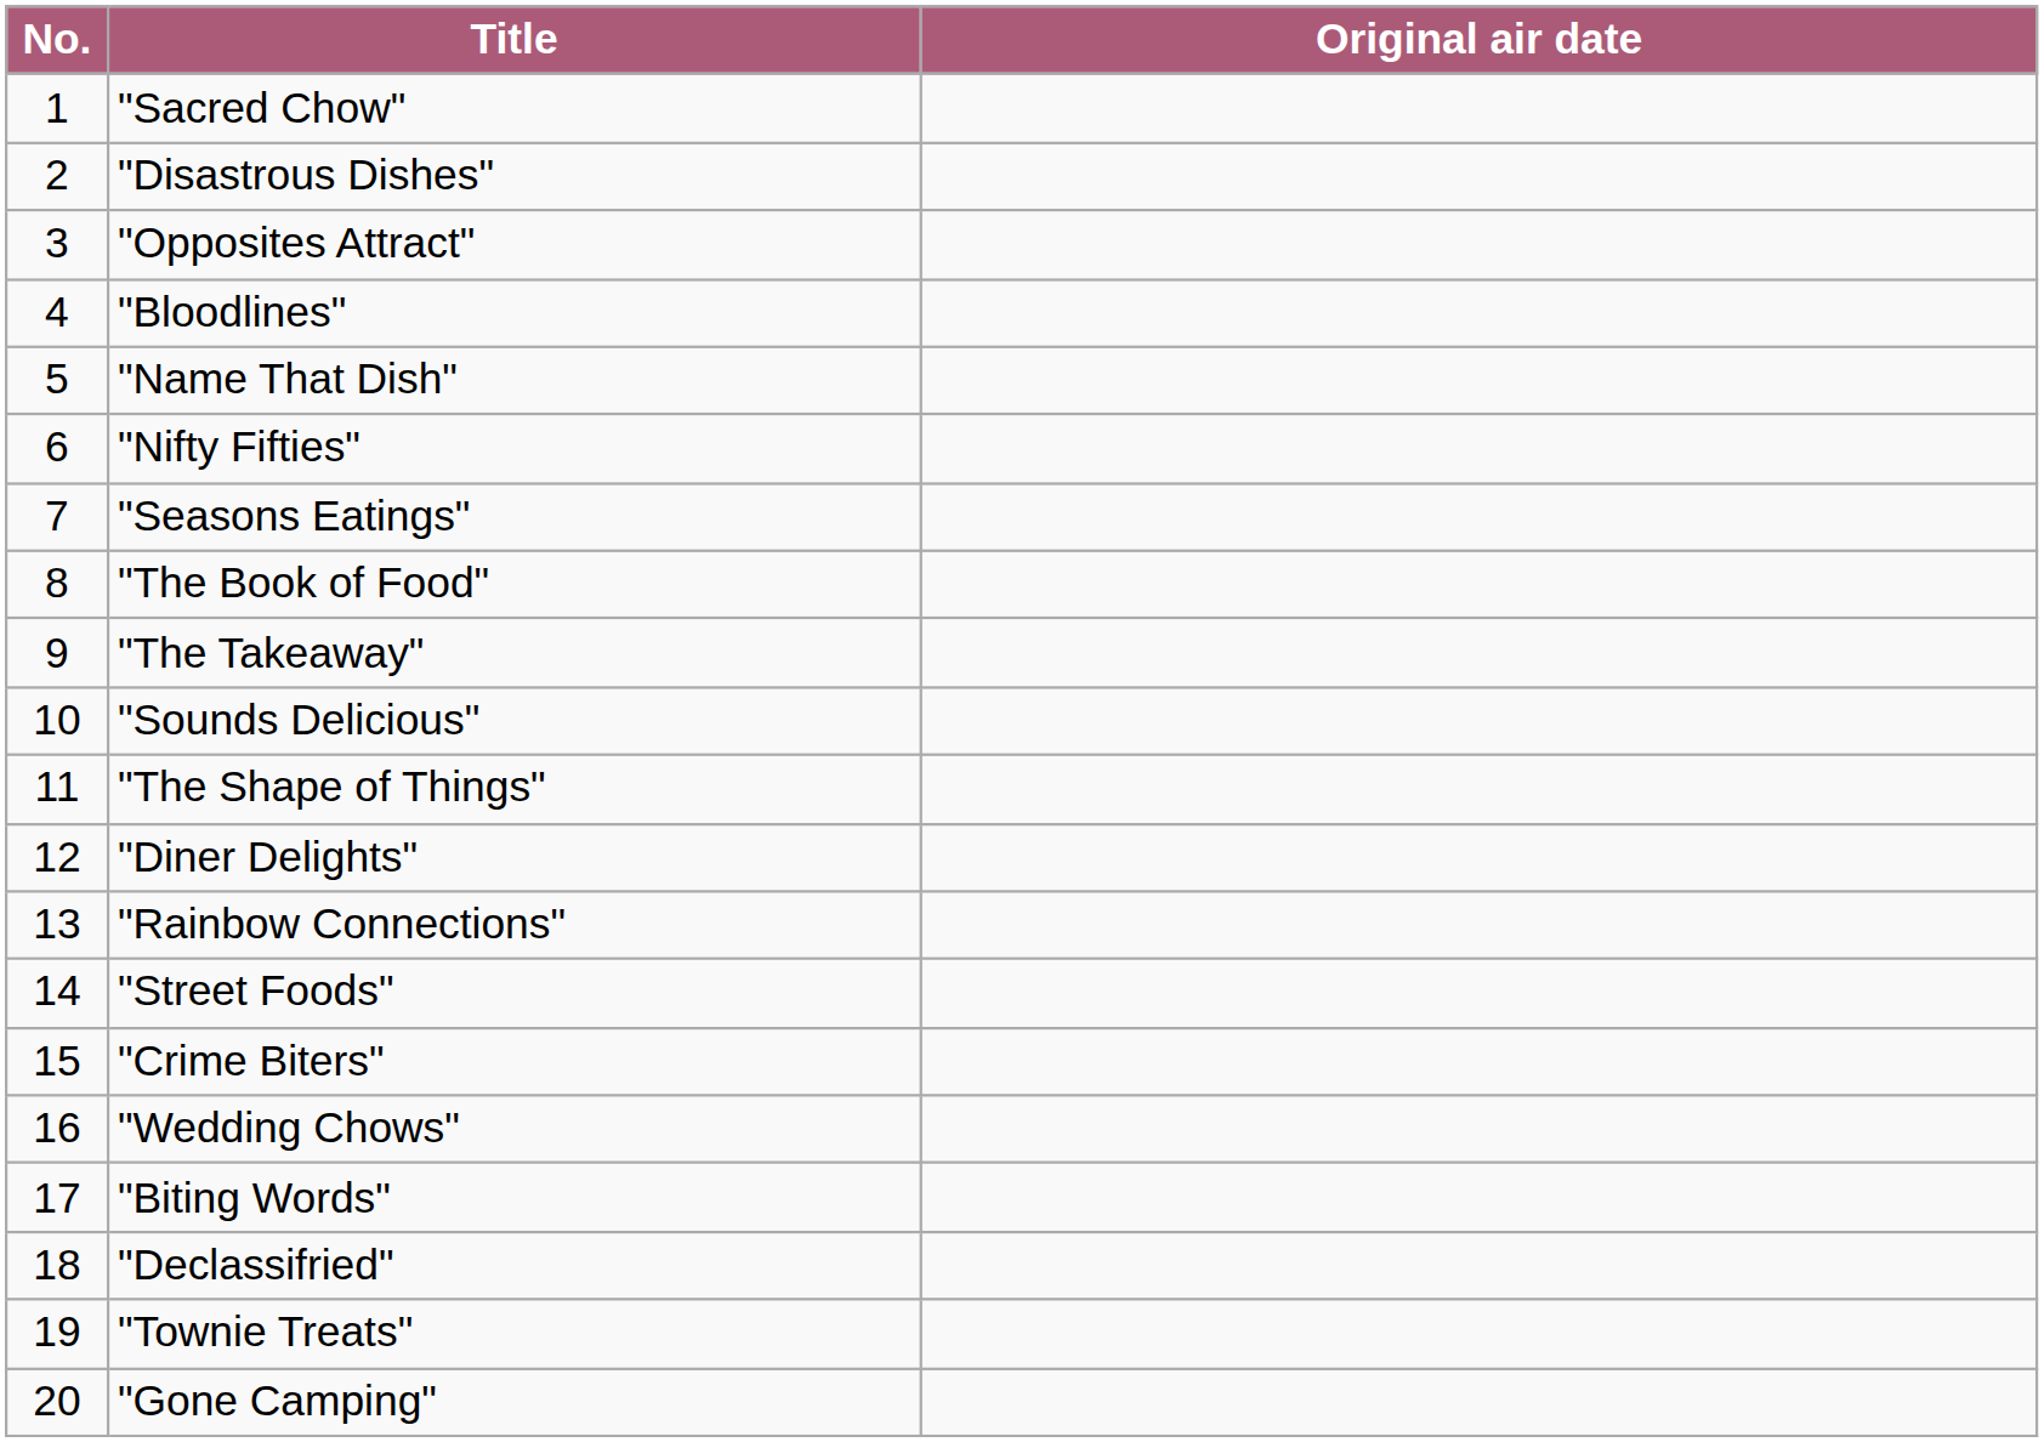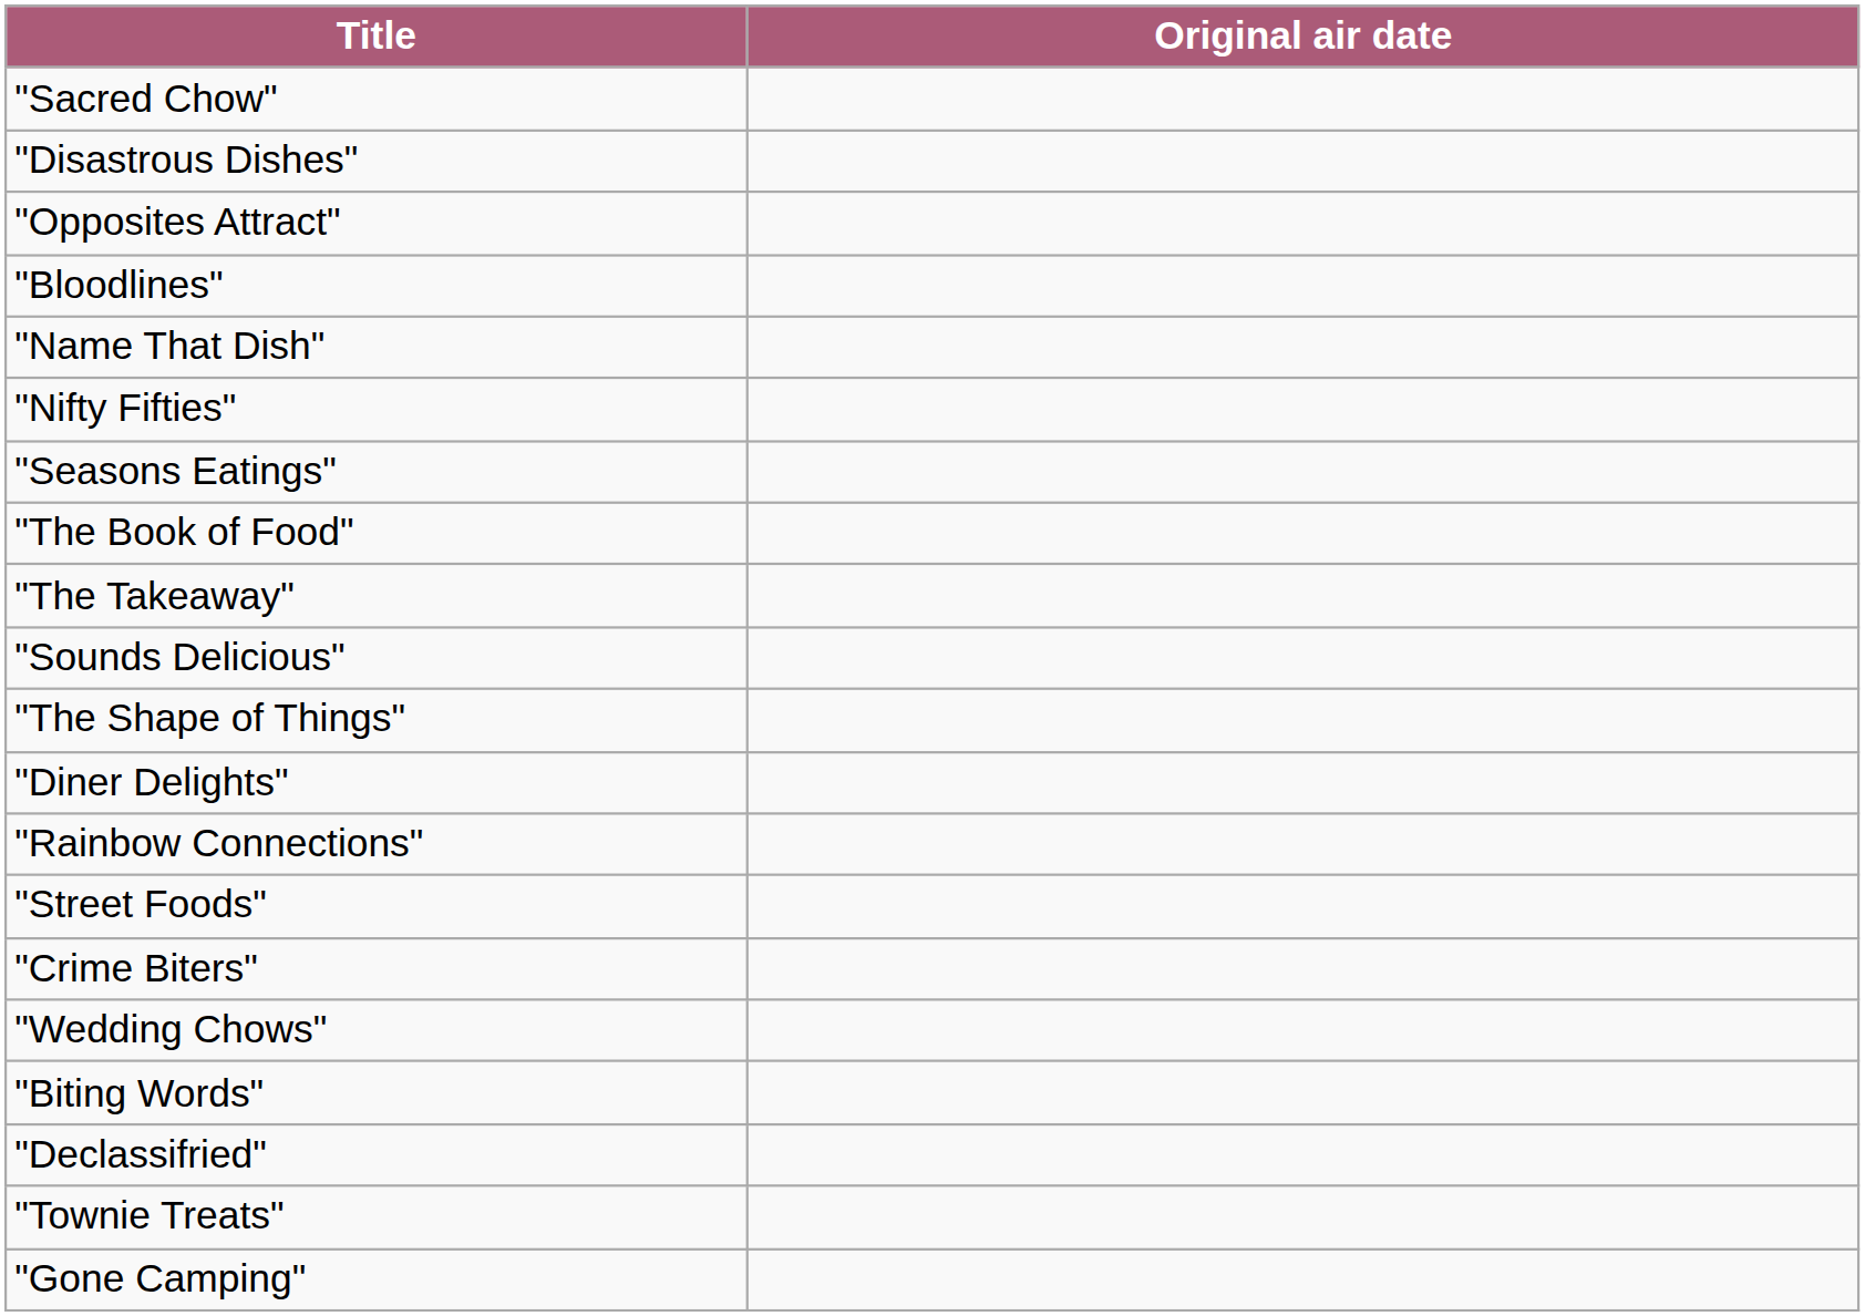 <table class="wikitable plainrowheaders" style="width:60%;">
 <tr>
-<th style="background-color: #ab5b78; color: #FFFFFF;" width=5%>No.</th>
 <th style="background-color: #ab5b78; color: #FFFFFF;" width=40%>Title</th>
 <th style="background-color: #ab5b78; color: #FFFFFF;">Original air date</th>
 </tr>
 <tr>
-<td style="text-align:center">1</td>
 <td>"Sacred Chow"</td>
 <td style="text-align:center"></td>
 </tr>
 <tr>
-<td style="text-align:center">2</td>
 <td>"Disastrous Dishes"</td>
 <td style="text-align:center"></td>
 </tr>
 <tr>
-<td style="text-align:center">3</td>
 <td>"Opposites Attract"</td>
 <td style="text-align:center"></td>
 </tr>
 <tr>
-<td style="text-align:center">4</td>
 <td>"Bloodlines"</td>
 <td style="text-align:center"></td>
 </tr>
 <tr>
-<td style="text-align:center">5</td>
 <td>"Name That Dish"</td>
 <td style="text-align:center"></td>
 </tr>
 <tr>
-<td style="text-align:center">6</td>
 <td>"Nifty Fifties"</td>
 <td style="text-align:center"></td>
 </tr>
 <tr>
-<td style="text-align:center">7</td>
 <td>"Seasons Eatings"</td>
 <td style="text-align:center"></td>
 </tr>
 <tr>
-<td style="text-align:center">8</td>
 <td>"The Book of Food"</td>
 <td style="text-align:center"></td>
 </tr>
 <tr>
-<td style="text-align:center">9</td>
 <td>"The Takeaway"</td>
 <td style="text-align:center"></td>
 </tr>
 <tr>
-<td style="text-align:center">10</td>
 <td>"Sounds Delicious"</td>
 <td style="text-align:center"></td>
 </tr>
 <tr>
-<td style="text-align:center">11</td>
 <td>"The Shape of Things"</td>
 <td style="text-align:center"></td>
 </tr>
 <tr>
-<td style="text-align:center">12</td>
 <td>"Diner Delights"</td>
 <td style="text-align:center"></td>
 </tr>
 <tr>
-<td style="text-align:center">13</td>
 <td>"Rainbow Connections"</td>
 <td style="text-align:center"></td>
 </tr>
 <tr>
-<td style="text-align:center">14</td>
 <td>"Street Foods"</td>
 <td style="text-align:center"></td>
 </tr>
 <tr>
-<td style="text-align:center">15</td>
 <td>"Crime Biters"</td>
 <td style="text-align:center"></td>
 </tr>
 <tr>
-<td style="text-align:center">16</td>
 <td>"Wedding Chows"</td>
 <td style="text-align:center"></td>
 </tr>
 <tr>
-<td style="text-align:center">17</td>
 <td>"Biting Words"</td>
 <td style="text-align:center"></td>
 </tr>
 <tr>
-<td style="text-align:center">18</td>
 <td>"Declassifried"</td>
 <td style="text-align:center"></td>
 </tr>
 <tr>
-<td style="text-align:center">19</td>
 <td>"Townie Treats"</td>
 <td style="text-align:center"></td>
 </tr>
 <tr>
-<td style="text-align:center">20</td>
 <td>"Gone Camping"</td>
 <td style="text-align:center"></td>
 </tr>
 </table>
